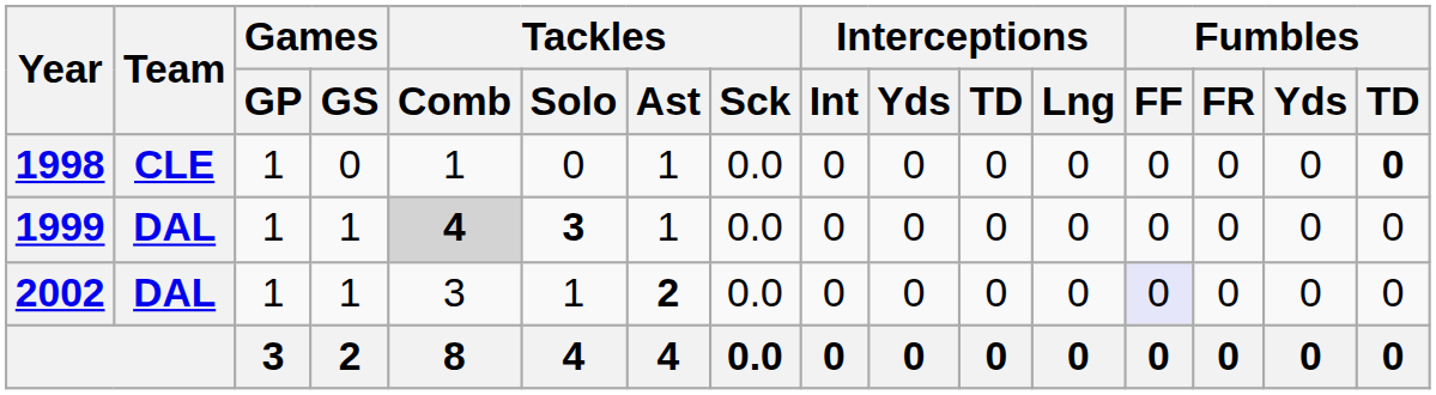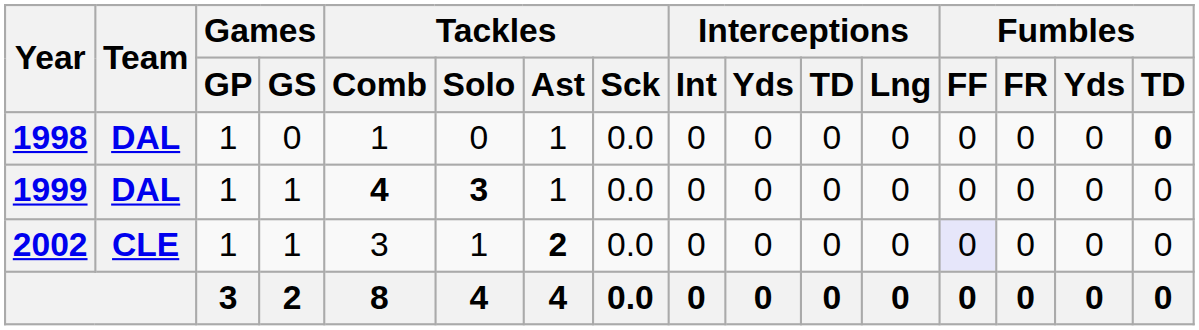 <table class="wikitable" style="text-align:center">
 <tr>
 <th rowspan="2">Year</th>
 <th rowspan="2">Team</th>
 <th colspan="2">Games</th>
 <th colspan="4">Tackles</th>
 <th colspan="4">Interceptions</th>
 <th colspan="4">Fumbles</th>
 </tr>
 <tr>
 <th>GP</th>
 <th>GS</th>
 <th>Comb</th>
 <th>Solo</th>
 <th>Ast</th>
 <th>Sck</th>
 <th>Int</th>
 <th>Yds</th>
 <th>TD</th>
 <th>Lng</th>
 <th>FF</th>
 <th>FR</th>
 <th>Yds</th>
 <th>TD</th>
 </tr>
 <tr>
 <th><a href='#'>1998</a></th>
-<th><a href='#'>CLE</a></th>
+<th><a href='#'>DAL</a></th>
 <td>1</td>
 <td>0</td>
 <td>1</td>
 <td>0</td>
 <td>1</td>
 <td>0.0</td>
 <td>0</td>
 <td>0</td>
 <td>0</td>
 <td>0</td>
 <td>0</td>
 <td>0</td>
 <td>0</td>
 <td><strong>0</strong></td>
 </tr>
 <tr>
 <th><a href='#'>1999</a></th>
 <th><a href='#'>DAL</a></th>
 <td>1</td>
 <td>1</td>
-<td style="background: lightgrey;"><strong>4</strong></td>
+<td><strong>4</strong></td>
 <td><strong>3</strong></td>
 <td>1</td>
 <td>0.0</td>
 <td>0</td>
 <td>0</td>
 <td>0</td>
 <td>0</td>
 <td>0</td>
 <td>0</td>
 <td>0</td>
 <td>0</td>
 </tr>
 <tr>
 <th><a href='#'>2002</a></th>
-<th><a href='#'>DAL</a></th>
+<th><a href='#'>CLE</a></th>
 <td>1</td>
 <td>1</td>
 <td>3</td>
 <td>1</td>
 <td><strong>2</strong></td>
 <td>0.0</td>
 <td>0</td>
 <td>0</td>
 <td>0</td>
 <td>0</td>
 <td style="background: lavender;">0</td>
 <td>0</td>
 <td>0</td>
 <td>0</td>
 </tr>
 <tr>
 <th colspan="2"></th>
 <th>3</th>
 <th>2</th>
 <th>8</th>
 <th>4</th>
 <th>4</th>
 <th>0.0</th>
 <th>0</th>
 <th>0</th>
 <th>0</th>
 <th>0</th>
 <th>0</th>
 <th>0</th>
 <th>0</th>
 <th>0</th>
 </tr>
 </table>
